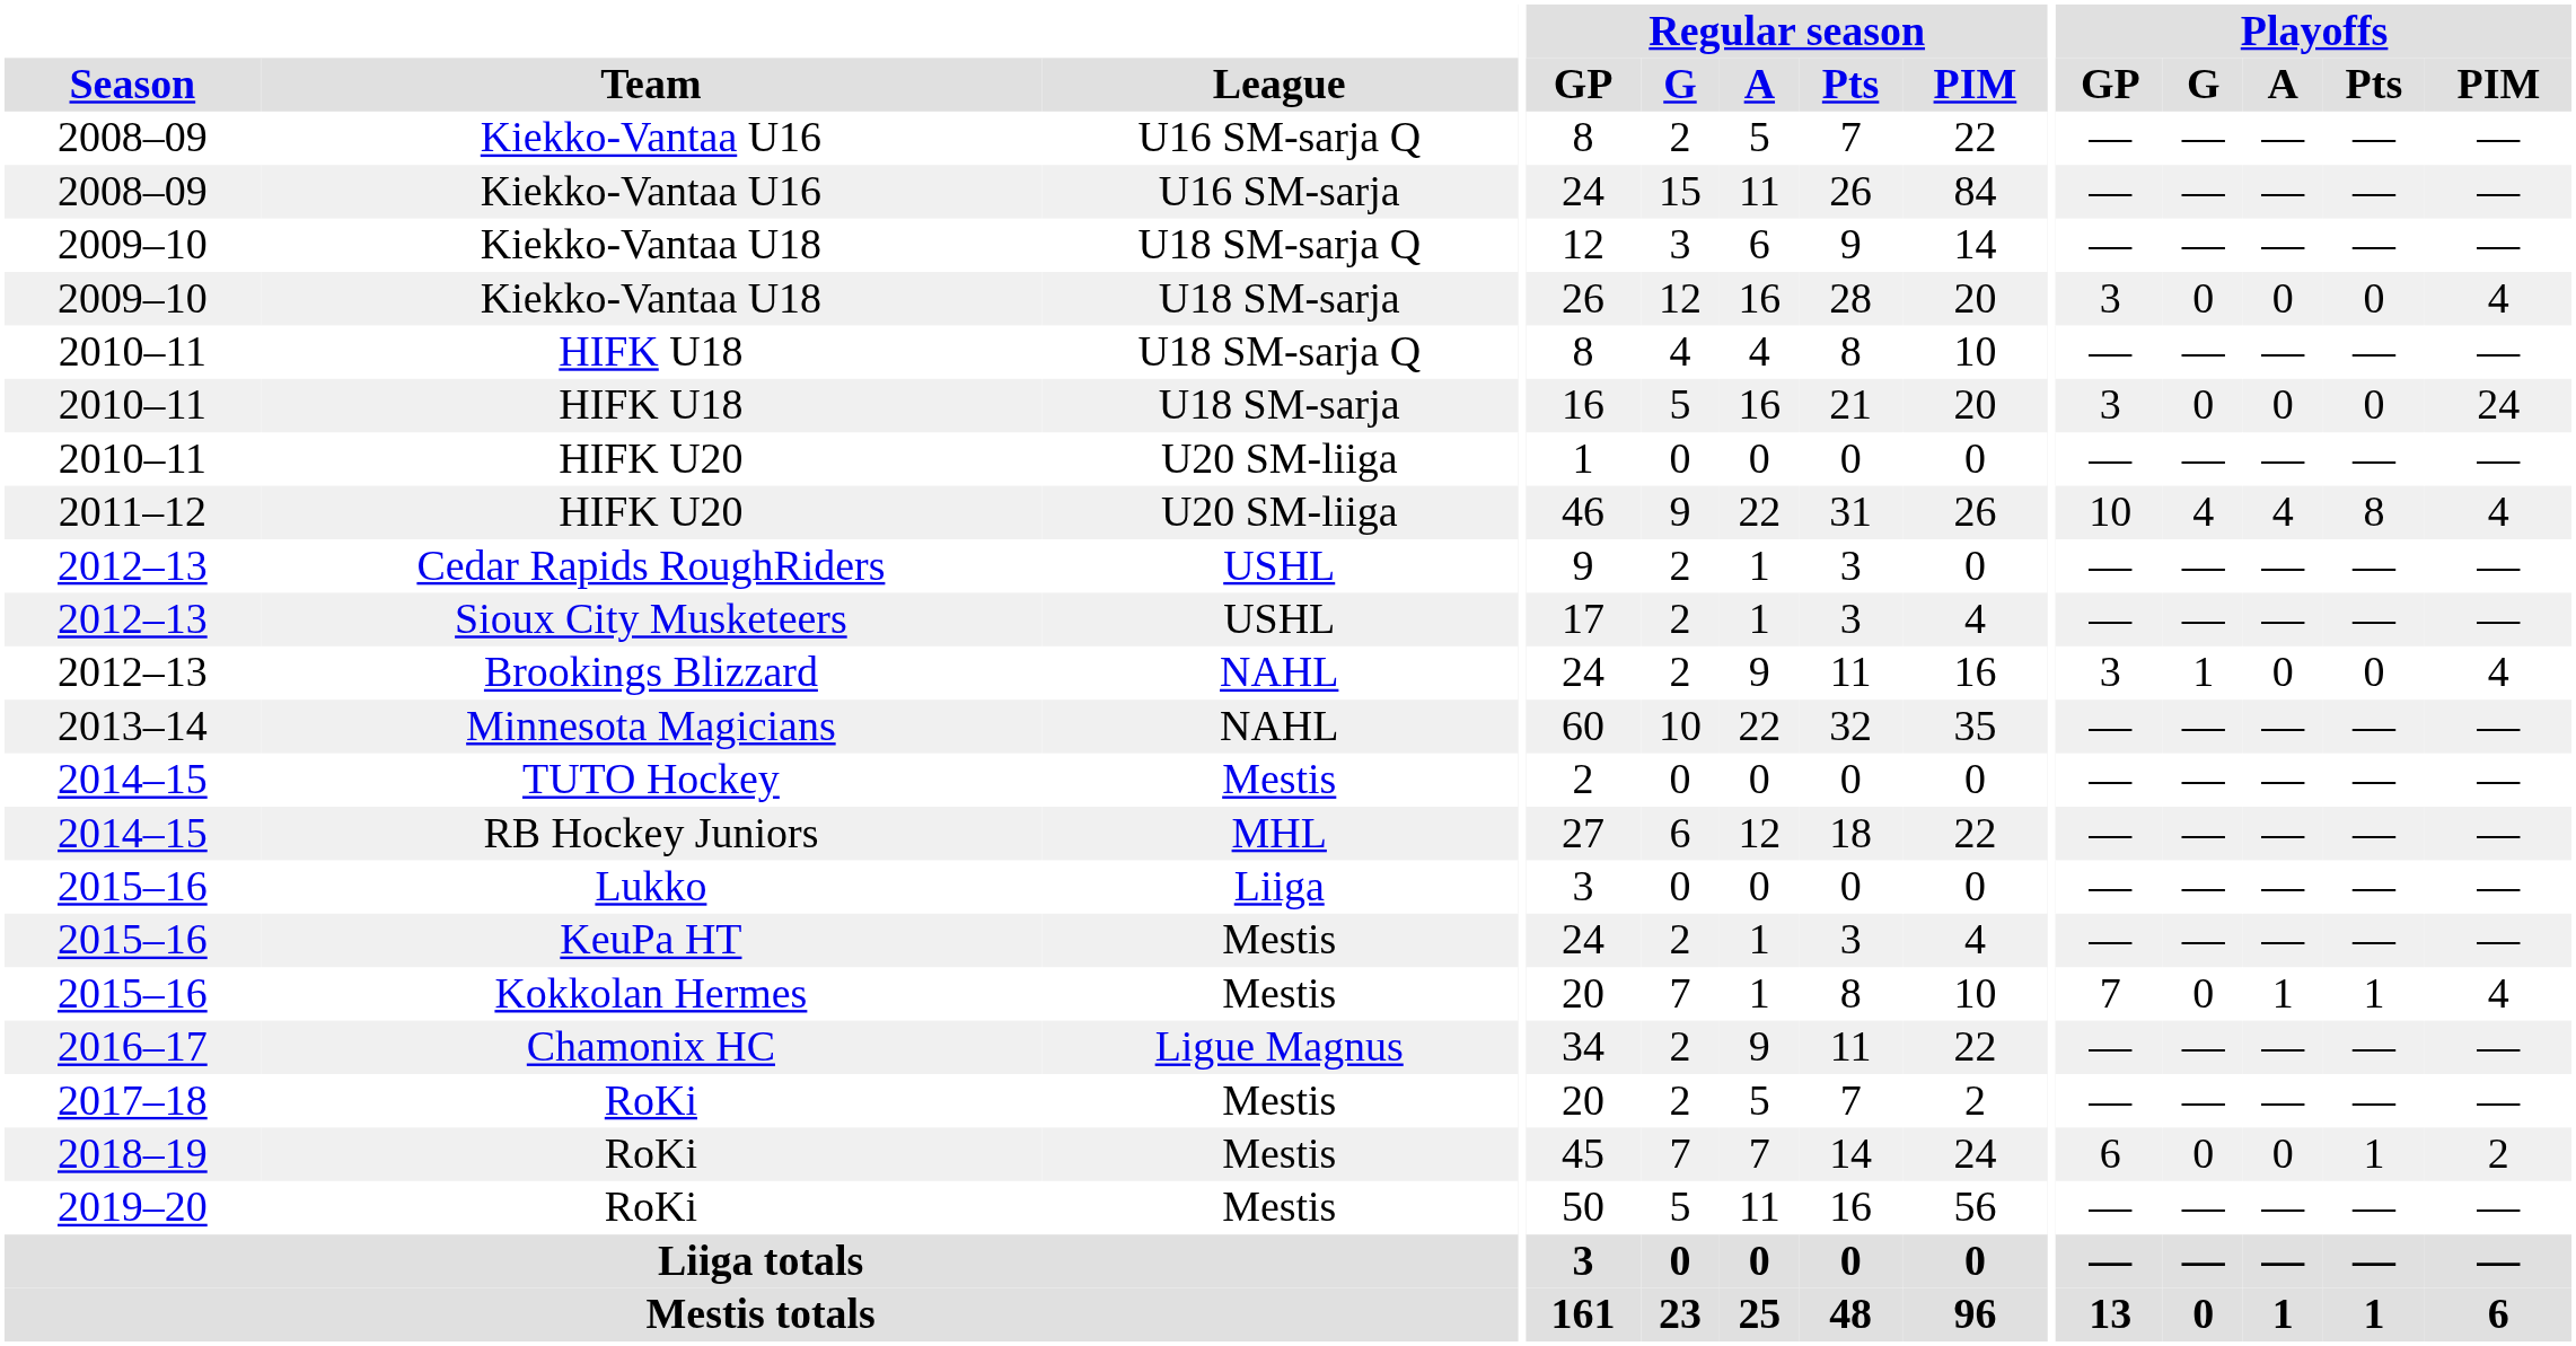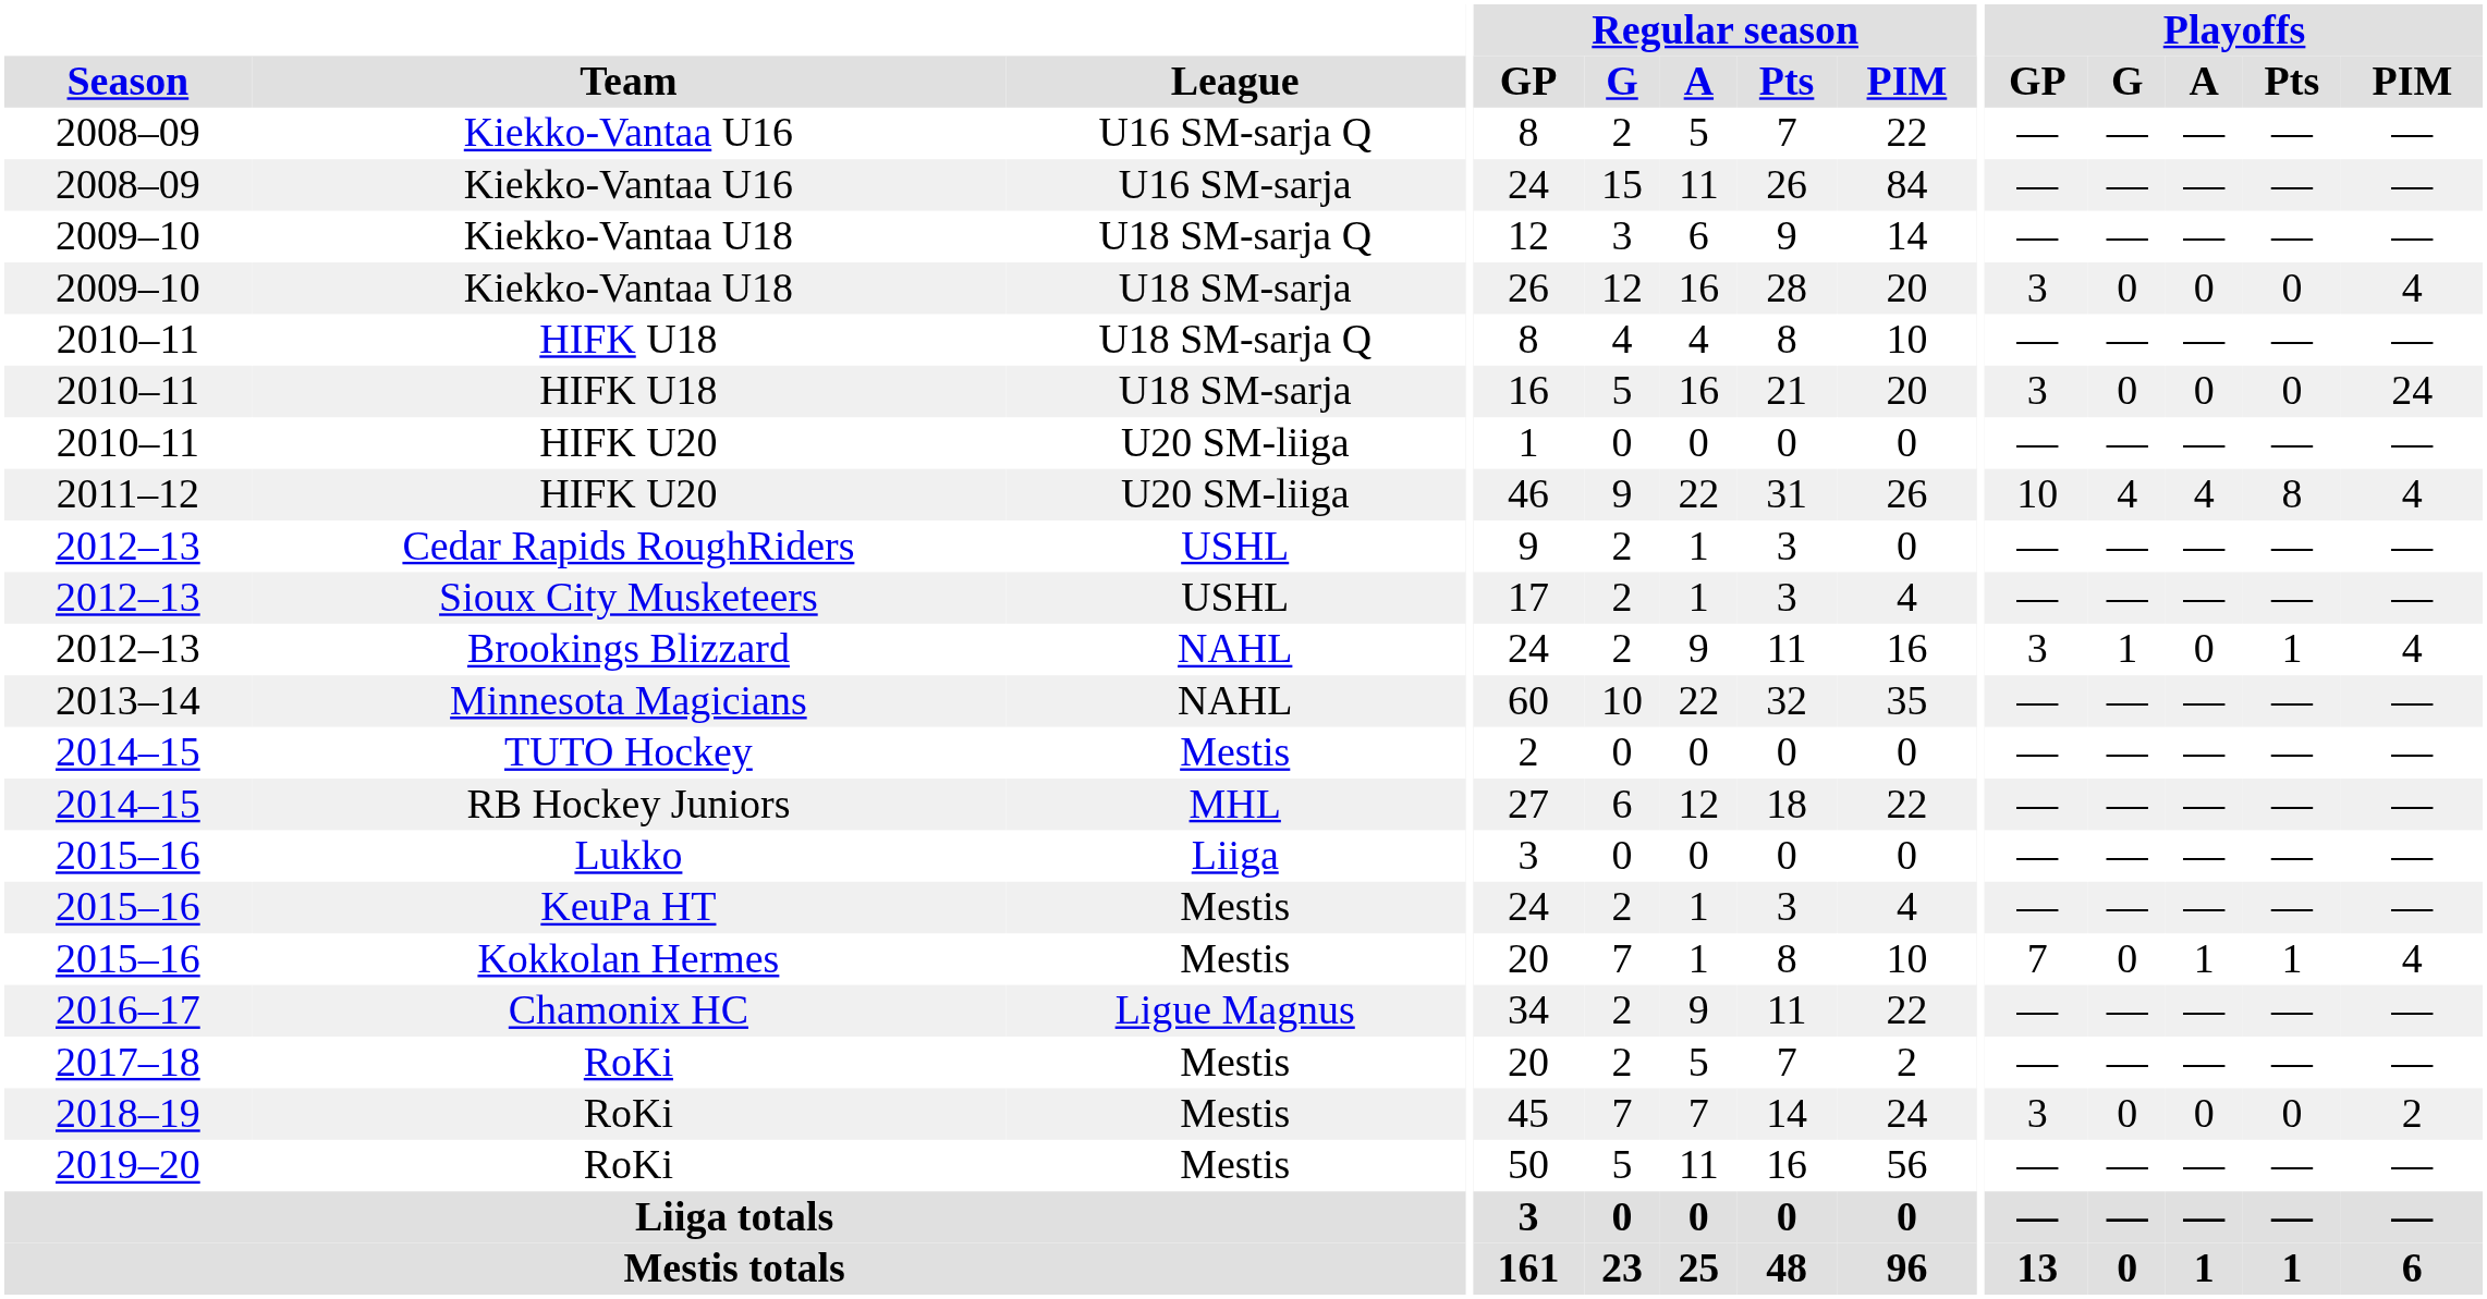 <table border="0" cellpadding="1" cellspacing="0" style="text-align:center; width:60em">
 <tr bgcolor="#e0e0e0">
 <th colspan="3" bgcolor="#ffffff"></th>
 <th rowspan="99" bgcolor="#ffffff"></th>
 <th colspan="5"><a href='#'>Regular season</a></th>
 <th rowspan="99" bgcolor="#ffffff"></th>
 <th colspan="5"><a href='#'>Playoffs</a></th>
 </tr>
 <tr bgcolor="#e0e0e0">
 <th><a href='#'>Season</a></th>
 <th>Team</th>
 <th>League</th>
 <th>GP</th>
 <th><a href='#'>G</a></th>
 <th><a href='#'>A</a></th>
 <th><a href='#'>Pts</a></th>
 <th><a href='#'>PIM</a></th>
 <th>GP</th>
 <th>G</th>
 <th>A</th>
 <th>Pts</th>
 <th>PIM</th>
 </tr>
 <tr>
 <td>2008–09</td>
 <td><a href='#'>Kiekko-Vantaa</a> U16</td>
 <td>U16 SM-sarja Q</td>
 <td>8</td>
 <td>2</td>
 <td>5</td>
 <td>7</td>
 <td>22</td>
 <td>—</td>
 <td>—</td>
 <td>—</td>
 <td>—</td>
 <td>—</td>
 </tr>
 <tr bgcolor="#f0f0f0">
 <td>2008–09</td>
 <td>Kiekko-Vantaa U16</td>
 <td>U16 SM-sarja</td>
 <td>24</td>
 <td>15</td>
 <td>11</td>
 <td>26</td>
 <td>84</td>
 <td>—</td>
 <td>—</td>
 <td>—</td>
 <td>—</td>
 <td>—</td>
 </tr>
 <tr>
 <td>2009–10</td>
 <td>Kiekko-Vantaa U18</td>
 <td>U18 SM-sarja Q</td>
 <td>12</td>
 <td>3</td>
 <td>6</td>
 <td>9</td>
 <td>14</td>
 <td>—</td>
 <td>—</td>
 <td>—</td>
 <td>—</td>
 <td>—</td>
 </tr>
 <tr bgcolor="#f0f0f0">
 <td>2009–10</td>
 <td>Kiekko-Vantaa U18</td>
 <td>U18 SM-sarja</td>
 <td>26</td>
 <td>12</td>
 <td>16</td>
 <td>28</td>
 <td>20</td>
 <td>3</td>
 <td>0</td>
 <td>0</td>
 <td>0</td>
 <td>4</td>
 </tr>
 <tr>
 <td>2010–11</td>
 <td><a href='#'>HIFK</a> U18</td>
 <td>U18 SM-sarja Q</td>
 <td>8</td>
 <td>4</td>
 <td>4</td>
 <td>8</td>
 <td>10</td>
 <td>—</td>
 <td>—</td>
 <td>—</td>
 <td>—</td>
 <td>—</td>
 </tr>
 <tr bgcolor="#f0f0f0">
 <td>2010–11</td>
 <td>HIFK U18</td>
 <td>U18 SM-sarja</td>
 <td>16</td>
 <td>5</td>
 <td>16</td>
 <td>21</td>
 <td>20</td>
 <td>3</td>
 <td>0</td>
 <td>0</td>
 <td>0</td>
 <td>24</td>
 </tr>
 <tr>
 <td>2010–11</td>
 <td>HIFK U20</td>
 <td>U20 SM-liiga</td>
 <td>1</td>
 <td>0</td>
 <td>0</td>
 <td>0</td>
 <td>0</td>
 <td>—</td>
 <td>—</td>
 <td>—</td>
 <td>—</td>
 <td>—</td>
 </tr>
 <tr bgcolor="#f0f0f0">
 <td>2011–12</td>
 <td>HIFK U20</td>
 <td>U20 SM-liiga</td>
 <td>46</td>
 <td>9</td>
 <td>22</td>
 <td>31</td>
 <td>26</td>
 <td>10</td>
 <td>4</td>
 <td>4</td>
 <td>8</td>
 <td>4</td>
 </tr>
 <tr>
 <td><a href='#'>2012–13</a></td>
 <td><a href='#'>Cedar Rapids RoughRiders</a></td>
 <td><a href='#'>USHL</a></td>
 <td>9</td>
 <td>2</td>
 <td>1</td>
 <td>3</td>
 <td>0</td>
 <td>—</td>
 <td>—</td>
 <td>—</td>
 <td>—</td>
 <td>—</td>
 </tr>
 <tr bgcolor="#f0f0f0">
 <td><a href='#'>2012–13</a></td>
 <td><a href='#'>Sioux City Musketeers</a></td>
 <td>USHL</td>
 <td>17</td>
 <td>2</td>
 <td>1</td>
 <td>3</td>
 <td>4</td>
 <td>—</td>
 <td>—</td>
 <td>—</td>
 <td>—</td>
 <td>—</td>
 </tr>
 <tr>
 <td>2012–13</td>
 <td><a href='#'>Brookings Blizzard</a></td>
 <td><a href='#'>NAHL</a></td>
 <td>24</td>
 <td>2</td>
 <td>9</td>
 <td>11</td>
 <td>16</td>
 <td>3</td>
 <td>1</td>
 <td>0</td>
-<td>0</td>
+<td>1</td>
 <td>4</td>
 </tr>
 <tr bgcolor="#f0f0f0">
 <td>2013–14</td>
 <td><a href='#'>Minnesota Magicians</a></td>
 <td>NAHL</td>
 <td>60</td>
 <td>10</td>
 <td>22</td>
 <td>32</td>
 <td>35</td>
 <td>—</td>
 <td>—</td>
 <td>—</td>
 <td>—</td>
 <td>—</td>
 </tr>
 <tr>
 <td><a href='#'>2014–15</a></td>
 <td><a href='#'>TUTO Hockey</a></td>
 <td><a href='#'>Mestis</a></td>
 <td>2</td>
 <td>0</td>
 <td>0</td>
 <td>0</td>
 <td>0</td>
 <td>—</td>
 <td>—</td>
 <td>—</td>
 <td>—</td>
 <td>—</td>
 </tr>
 <tr bgcolor="#f0f0f0">
 <td><a href='#'>2014–15</a></td>
 <td>RB Hockey Juniors</td>
 <td><a href='#'>MHL</a></td>
 <td>27</td>
 <td>6</td>
 <td>12</td>
 <td>18</td>
 <td>22</td>
 <td>—</td>
 <td>—</td>
 <td>—</td>
 <td>—</td>
 <td>—</td>
 </tr>
 <tr>
 <td><a href='#'>2015–16</a></td>
 <td><a href='#'>Lukko</a></td>
 <td><a href='#'>Liiga</a></td>
 <td>3</td>
 <td>0</td>
 <td>0</td>
 <td>0</td>
 <td>0</td>
 <td>—</td>
 <td>—</td>
 <td>—</td>
 <td>—</td>
 <td>—</td>
 </tr>
 <tr bgcolor="#f0f0f0">
 <td><a href='#'>2015–16</a></td>
 <td><a href='#'>KeuPa HT</a></td>
 <td>Mestis</td>
 <td>24</td>
 <td>2</td>
 <td>1</td>
 <td>3</td>
 <td>4</td>
 <td>—</td>
 <td>—</td>
 <td>—</td>
 <td>—</td>
 <td>—</td>
 </tr>
 <tr>
 <td><a href='#'>2015–16</a></td>
 <td><a href='#'>Kokkolan Hermes</a></td>
 <td>Mestis</td>
 <td>20</td>
 <td>7</td>
 <td>1</td>
 <td>8</td>
 <td>10</td>
 <td>7</td>
 <td>0</td>
 <td>1</td>
 <td>1</td>
 <td>4</td>
 </tr>
 <tr bgcolor="#f0f0f0">
 <td><a href='#'>2016–17</a></td>
 <td><a href='#'>Chamonix HC</a></td>
 <td><a href='#'>Ligue Magnus</a></td>
 <td>34</td>
 <td>2</td>
 <td>9</td>
 <td>11</td>
 <td>22</td>
 <td>—</td>
 <td>—</td>
 <td>—</td>
 <td>—</td>
 <td>—</td>
 </tr>
 <tr>
 <td><a href='#'>2017–18</a></td>
 <td><a href='#'>RoKi</a></td>
 <td>Mestis</td>
 <td>20</td>
 <td>2</td>
 <td>5</td>
 <td>7</td>
 <td>2</td>
 <td>—</td>
 <td>—</td>
 <td>—</td>
 <td>—</td>
 <td>—</td>
 </tr>
 <tr bgcolor="#f0f0f0">
 <td><a href='#'>2018–19</a></td>
 <td>RoKi</td>
 <td>Mestis</td>
 <td>45</td>
 <td>7</td>
 <td>7</td>
 <td>14</td>
 <td>24</td>
-<td>6</td>
+<td>3</td>
 <td>0</td>
 <td>0</td>
-<td>1</td>
+<td>0</td>
 <td>2</td>
 </tr>
 <tr>
 <td><a href='#'>2019–20</a></td>
 <td>RoKi</td>
 <td>Mestis</td>
 <td>50</td>
 <td>5</td>
 <td>11</td>
 <td>16</td>
 <td>56</td>
 <td>—</td>
 <td>—</td>
 <td>—</td>
 <td>—</td>
 <td>—</td>
 </tr>
 <tr>
 </tr>
 <tr ALIGN="center" bgcolor="#e0e0e0">
 <th colspan="3">Liiga totals</th>
 <th ALIGN="center">3</th>
 <th ALIGN="center">0</th>
 <th ALIGN="center">0</th>
 <th ALIGN="center">0</th>
 <th ALIGN="center">0</th>
 <th ALIGN="center">—</th>
 <th ALIGN="center">—</th>
 <th ALIGN="center">—</th>
 <th ALIGN="center">—</th>
 <th ALIGN="center">—</th>
 </tr>
 <tr>
 </tr>
 <tr ALIGN="center" bgcolor="#e0e0e0">
 <th colspan="3">Mestis totals</th>
 <th ALIGN="center">161</th>
 <th ALIGN="center">23</th>
 <th ALIGN="center">25</th>
 <th ALIGN="center">48</th>
 <th ALIGN="center">96</th>
 <th ALIGN="center">13</th>
 <th ALIGN="center">0</th>
 <th ALIGN="center">1</th>
 <th ALIGN="center">1</th>
 <th ALIGN="center">6</th>
 </tr>
 </table>
